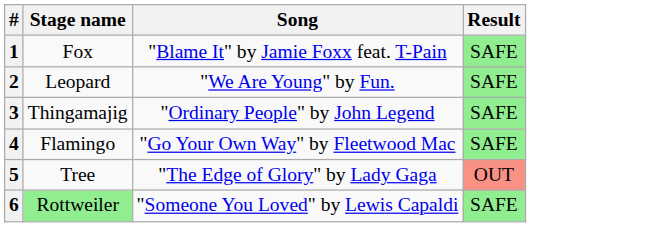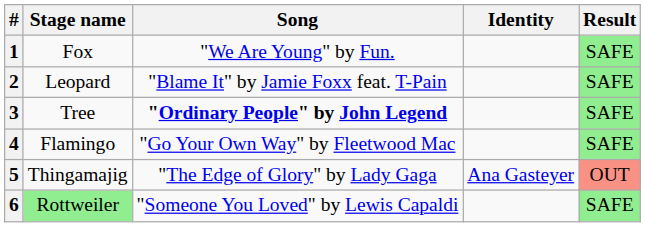 <table class="wikitable plainrowheaders" style="text-align: center;">
 <tr>
 <th>#</th>
 <th>Stage name</th>
 <th>Song</th>
+<th>Identity</th>
 <th>Result</th>
 </tr>
 <tr>
 <th>1</th>
 <td>Fox</td>
-<td>"<a href='#'>Blame It</a>" by <a href='#'>Jamie Foxx</a> feat. <a href='#'>T-Pain</a></td>
+<td>"<a href='#'>We Are Young</a>" by <a href='#'>Fun.</a></td>
+<td></td>
 <td bgcolor=lightgreen>SAFE</td>
 </tr>
 <tr>
 <th>2</th>
 <td>Leopard</td>
-<td>"<a href='#'>We Are Young</a>" by <a href='#'>Fun.</a></td>
+<td>"<a href='#'>Blame It</a>" by <a href='#'>Jamie Foxx</a> feat. <a href='#'>T-Pain</a></td>
+<td></td>
 <td bgcolor=lightgreen>SAFE</td>
 </tr>
 <tr>
 <th>3</th>
-<td>Thingamajig</td>
-<td>"<a href='#'>Ordinary People</a>" by <a href='#'>John Legend</a></td>
+<td>Tree</td>
+<td><strong>"<a href='#'>Ordinary People</a>" by <a href='#'>John Legend</a></strong></td>
+<td></td>
 <td bgcolor=lightgreen>SAFE</td>
 </tr>
 <tr>
 <th>4</th>
 <td>Flamingo</td>
 <td>"<a href='#'>Go Your Own Way</a>" by <a href='#'>Fleetwood Mac</a></td>
+<td></td>
 <td bgcolor=lightgreen>SAFE</td>
 </tr>
 <tr>
 <th>5</th>
-<td>Tree</td>
+<td>Thingamajig</td>
 <td>"<a href='#'>The Edge of Glory</a>" by <a href='#'>Lady Gaga</a></td>
+<td><a href='#'>Ana Gasteyer</a></td>
 <td bgcolor=#F99185>OUT</td>
 </tr>
 <tr>
 <th>6</th>
 <td style="background: lightgreen;">Rottweiler</td>
 <td>"<a href='#'>Someone You Loved</a>" by <a href='#'>Lewis Capaldi</a></td>
+<td></td>
 <td bgcolor=lightgreen>SAFE</td>
 </tr>
 </table>
